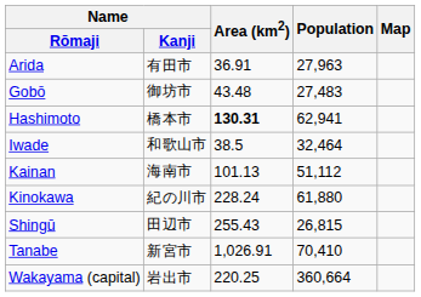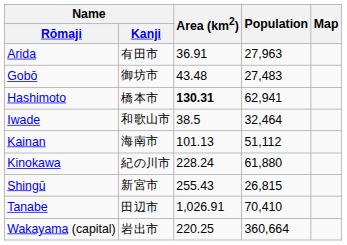 <table class="wikitable sortable">
 <tr>
 <th colspan="2">Name</th>
 <th rowspan="2">Area (km<sup>2</sup>)</th>
 <th rowspan="2">Population</th>
 <th rowspan="2">Map</th>
 </tr>
 <tr>
 <th><a href='#'>Rōmaji</a></th>
 <th><a href='#'>Kanji</a></th>
 </tr>
 <tr>
 <td> <a href='#'>Arida</a></td>
 <td>有田市</td>
 <td>36.91</td>
 <td>27,963</td>
 <td></td>
 </tr>
 <tr>
 <td> <a href='#'>Gobō</a></td>
 <td>御坊市</td>
 <td>43.48</td>
 <td>27,483</td>
 <td></td>
 </tr>
 <tr>
 <td> <a href='#'>Hashimoto</a></td>
 <td>橋本市</td>
 <td><strong>130.31</strong></td>
 <td>62,941</td>
 <td></td>
 </tr>
 <tr>
 <td> <a href='#'>Iwade</a></td>
 <td>和歌山市</td>
 <td>38.5</td>
 <td>32,464</td>
 <td></td>
 </tr>
 <tr>
 <td> <a href='#'>Kainan</a></td>
 <td>海南市</td>
 <td>101.13</td>
 <td>51,112</td>
 <td></td>
 </tr>
 <tr>
 <td> <a href='#'>Kinokawa</a></td>
 <td>紀の川市</td>
 <td>228.24</td>
 <td>61,880</td>
 <td></td>
 </tr>
 <tr>
 <td> <a href='#'>Shingū</a></td>
-<td>田辺市</td>
+<td>新宮市</td>
 <td>255.43</td>
 <td>26,815</td>
 <td></td>
 </tr>
 <tr>
 <td> <a href='#'>Tanabe</a></td>
-<td>新宮市</td>
+<td>田辺市</td>
 <td>1,026.91</td>
 <td>70,410</td>
 <td></td>
 </tr>
 <tr>
 <td> <a href='#'>Wakayama</a> (capital)</td>
 <td>岩出市</td>
 <td>220.25</td>
 <td>360,664</td>
 <td></td>
 </tr>
 </table>
